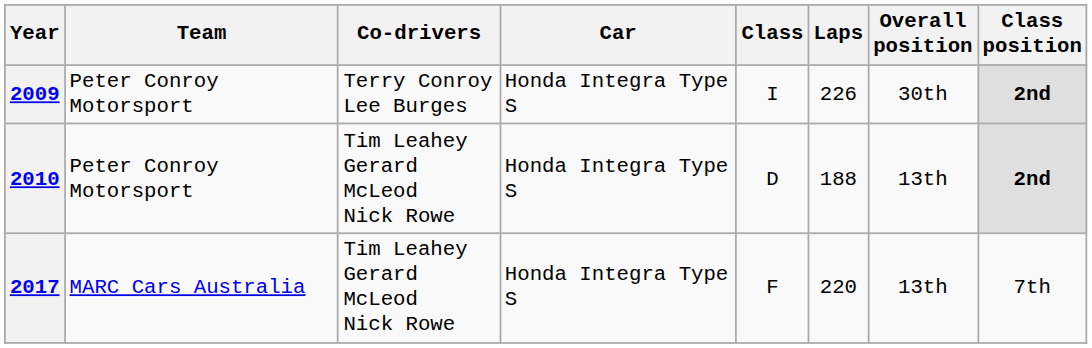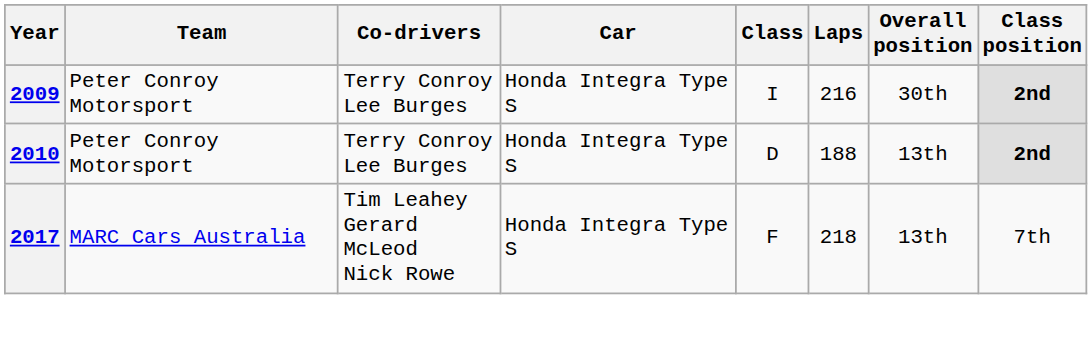 <table class="wikitable" style="text-align:center; font-size:90%">
 <tr>
 <th>Year</th>
 <th>Team</th>
 <th>Co-drivers</th>
 <th>Car</th>
 <th>Class</th>
 <th>Laps</th>
 <th>Overall<br>position</th>
 <th>Class<br>position</th>
 </tr>
 <tr>
 <th><a href='#'>2009</a></th>
 <td align="left"> Peter Conroy Motorsport</td>
 <td align="left"> Terry Conroy<br> Lee Burges</td>
 <td align="left">Honda Integra Type S</td>
 <td>I</td>
-<td>226</td>
+<td>216</td>
 <td>30th</td>
 <td style="background: #dfdfdf"><strong>2nd</strong></td>
 </tr>
 <tr>
 <th><a href='#'>2010</a></th>
 <td align="left"> Peter Conroy Motorsport</td>
-<td align="left"> Tim Leahey<br> Gerard McLeod<br> Nick Rowe</td>
+<td align="left"> Terry Conroy<br> Lee Burges</td>
 <td align="left">Honda Integra Type S</td>
 <td>D</td>
 <td>188</td>
 <td>13th</td>
 <td style="background: #dfdfdf"><strong>2nd</strong></td>
 </tr>
 <tr>
 <th><a href='#'>2017</a></th>
 <td align="left"> <a href='#'>MARC Cars Australia</a></td>
 <td align="left"> Tim Leahey<br> Gerard McLeod<br> Nick Rowe</td>
 <td align="left">Honda Integra Type S</td>
 <td>F</td>
-<td>220</td>
+<td>218</td>
 <td>13th</td>
 <td>7th</td>
 </tr>
 </table>
